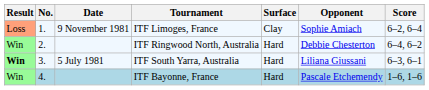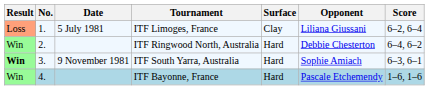 <table class="sortable wikitable" style="font-size:97%">
 <tr>
 <th>Result</th>
 <th>No.</th>
 <th>Date</th>
 <th>Tournament</th>
 <th>Surface</th>
 <th>Opponent</th>
 <th class="unsortable">Score</th>
 </tr>
 <tr style="background:#f0f8ff;">
 <td style="background:#ffa07a;">Loss</td>
 <td>1.</td>
-<td>9 November 1981</td>
+<td>5 July 1981</td>
 <td>ITF Limoges, France</td>
 <td>Clay</td>
-<td> <a href='#'>Sophie Amiach</a></td>
+<td> <a href='#'>Liliana Giussani</a></td>
 <td>6–2, 6–4</td>
 </tr>
 <tr style="background:#f0f8ff;">
 <td style="background:#98fb98;">Win</td>
 <td>2.</td>
 <td></td>
 <td>ITF Ringwood North, Australia</td>
 <td>Hard</td>
 <td> <a href='#'>Debbie Chesterton</a></td>
 <td>6–4, 6–2</td>
 </tr>
 <tr style="background:#f0f8ff;">
 <td style="background:#98fb98;"><strong>Win</strong></td>
 <td>3.</td>
-<td>5 July 1981</td>
+<td>9 November 1981</td>
 <td>ITF South Yarra, Australia</td>
 <td>Hard</td>
-<td> <a href='#'>Liliana Giussani</a></td>
+<td> <a href='#'>Sophie Amiach</a></td>
 <td>6–3, 6–1</td>
 </tr>
 <tr style="background:lightblue;">
 <td style="background:#98fb98;">Win</td>
 <td>4.</td>
 <td></td>
 <td>ITF Bayonne, France</td>
 <td>Hard</td>
 <td> <a href='#'>Pascale Etchemendy</a></td>
 <td>1–6, 1–6</td>
 </tr>
 </table>
